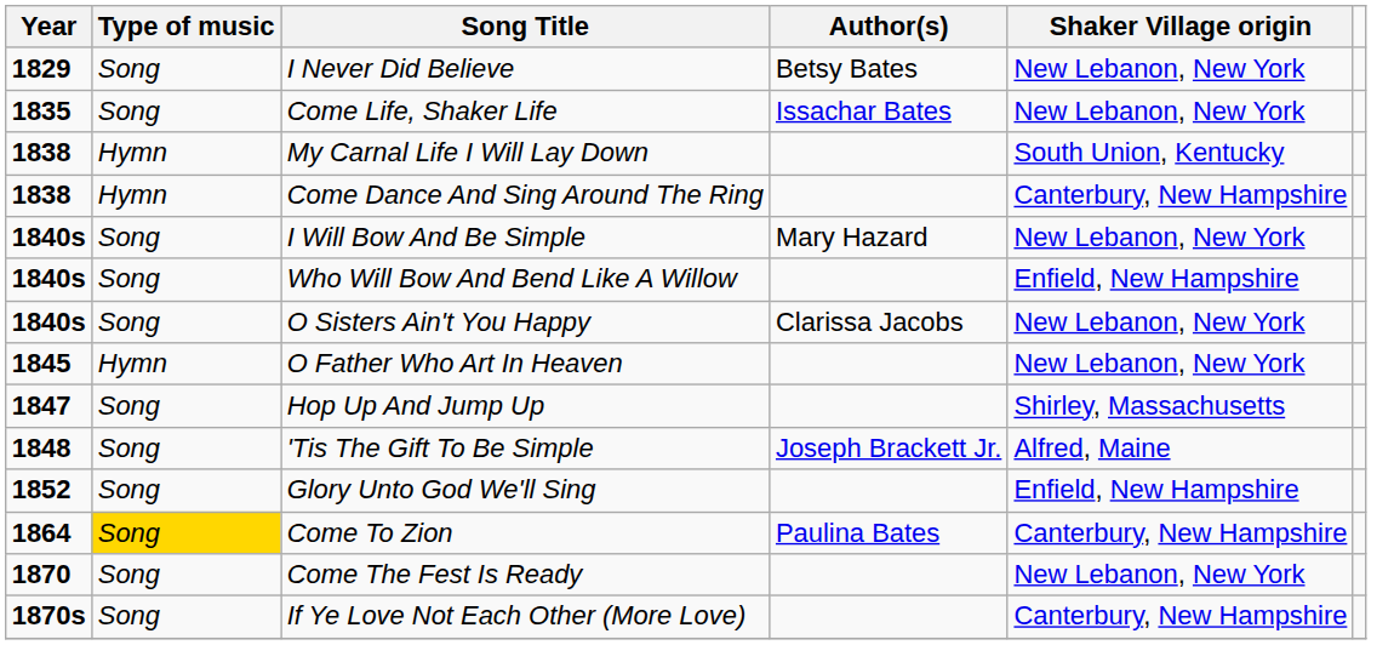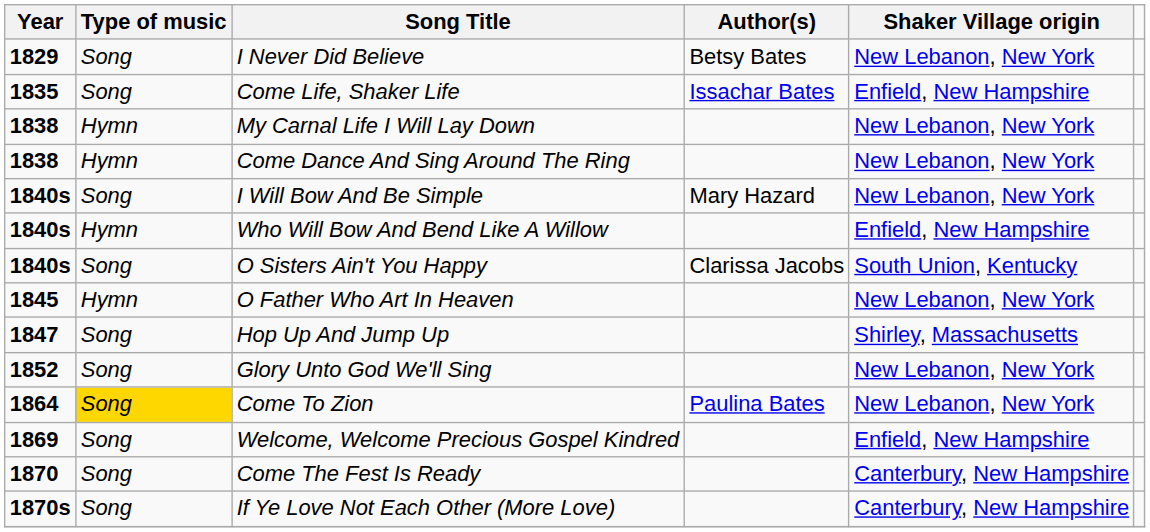 <table class="wikitable sortable">
 <tr>
 <th>Year</th>
 <th>Type of music</th>
 <th>Song Title</th>
 <th>Author(s)</th>
 <th>Shaker Village origin</th>
 </tr>
 <tr>
 <td><strong>1829</strong></td>
 <td><em>Song</em></td>
 <td><em>I Never Did Believe</em></td>
 <td>Betsy Bates</td>
 <td><a href='#'>New Lebanon</a>, <a href='#'>New York</a></td>
 <td></td>
 </tr>
 <tr>
 <td><strong>1835</strong></td>
 <td><em>Song</em></td>
 <td><em>Come Life, Shaker Life</em></td>
 <td><a href='#'>Issachar Bates</a></td>
-<td><a href='#'>New Lebanon</a>, <a href='#'>New York</a></td>
+<td><a href='#'>Enfield</a>, <a href='#'>New Hampshire</a></td>
 <td></td>
 </tr>
 <tr>
 <td><strong>1838</strong></td>
 <td><em>Hymn</em></td>
 <td><em>My Carnal Life I Will Lay Down</em></td>
 <td></td>
-<td><a href='#'>South Union</a>, <a href='#'>Kentucky</a></td>
+<td><a href='#'>New Lebanon</a>, <a href='#'>New York</a></td>
 <td></td>
 </tr>
 <tr>
 <td><strong>1838</strong></td>
 <td><em>Hymn</em></td>
 <td><em>Come Dance And Sing Around The Ring</em></td>
 <td></td>
-<td><a href='#'>Canterbury</a>, <a href='#'>New Hampshire</a></td>
+<td><a href='#'>New Lebanon</a>, <a href='#'>New York</a></td>
 <td></td>
 </tr>
 <tr>
 <td><strong>1840s</strong></td>
 <td><em>Song</em></td>
 <td><em>I Will Bow And Be Simple</em></td>
 <td>Mary Hazard</td>
 <td><a href='#'>New Lebanon</a>, <a href='#'>New York</a></td>
 <td></td>
 </tr>
 <tr>
 <td><strong>1840s</strong></td>
-<td><em>Song</em></td>
+<td><em>Hymn</em></td>
 <td><em>Who Will Bow And Bend Like A Willow</em></td>
 <td></td>
 <td><a href='#'>Enfield</a>, <a href='#'>New Hampshire</a></td>
 <td></td>
 </tr>
 <tr>
 <td><strong>1840s</strong></td>
 <td><em>Song</em></td>
 <td><em>O Sisters Ain't You Happy</em></td>
 <td>Clarissa Jacobs</td>
-<td><a href='#'>New Lebanon</a>, <a href='#'>New York</a></td>
+<td><a href='#'>South Union</a>, <a href='#'>Kentucky</a></td>
 <td></td>
 </tr>
 <tr>
 <td><strong>1845</strong></td>
 <td><em>Hymn</em></td>
 <td><em>O Father Who Art In Heaven</em></td>
 <td></td>
 <td><a href='#'>New Lebanon</a>, <a href='#'>New York</a></td>
 <td></td>
 </tr>
 <tr>
 <td><strong>1847</strong></td>
 <td><em>Song</em></td>
 <td><em>Hop Up And Jump Up</em></td>
 <td></td>
 <td><a href='#'>Shirley</a>, <a href='#'>Massachusetts</a></td>
 <td></td>
 </tr>
 <tr>
-<td><strong>1848</strong></td>
-<td><em>Song</em></td>
-<td><em> 'Tis The Gift To Be Simple</em></td>
-<td><a href='#'>Joseph Brackett Jr.</a></td>
-<td><a href='#'>Alfred</a>, <a href='#'>Maine</a></td>
-<td></td>
-</tr>
-<tr>
 <td><strong>1852</strong></td>
 <td><em>Song</em></td>
 <td><em>Glory Unto God We'll Sing</em></td>
 <td></td>
-<td><a href='#'>Enfield</a>, <a href='#'>New Hampshire</a></td>
+<td><a href='#'>New Lebanon</a>, <a href='#'>New York</a></td>
 <td></td>
 </tr>
 <tr>
 <td><strong>1864</strong></td>
 <td style="background: gold;"><em>Song</em></td>
 <td><em>Come To Zion</em></td>
 <td><a href='#'>Paulina Bates</a></td>
-<td><a href='#'>Canterbury</a>, <a href='#'>New Hampshire</a></td>
+<td><a href='#'>New Lebanon</a>, <a href='#'>New York</a></td>
+<td></td>
+</tr>
+<tr>
+<td><strong>1869</strong></td>
+<td><em>Song</em></td>
+<td><em>Welcome, Welcome Precious Gospel Kindred</em></td>
+<td></td>
+<td><a href='#'>Enfield</a>, <a href='#'>New Hampshire</a></td>
 <td></td>
 </tr>
 <tr>
 <td><strong>1870</strong></td>
 <td><em>Song</em></td>
 <td><em>Come The Fest Is Ready</em></td>
 <td></td>
-<td><a href='#'>New Lebanon</a>, <a href='#'>New York</a></td>
+<td><a href='#'>Canterbury</a>, <a href='#'>New Hampshire</a></td>
 <td></td>
 </tr>
 <tr>
 <td><strong>1870s</strong></td>
 <td><em>Song</em></td>
 <td><em>If Ye Love Not Each Other (More Love)</em></td>
 <td></td>
 <td><a href='#'>Canterbury</a>, <a href='#'>New Hampshire</a></td>
 <td></td>
 </tr>
 <tr>
 </tr>
 </table>
